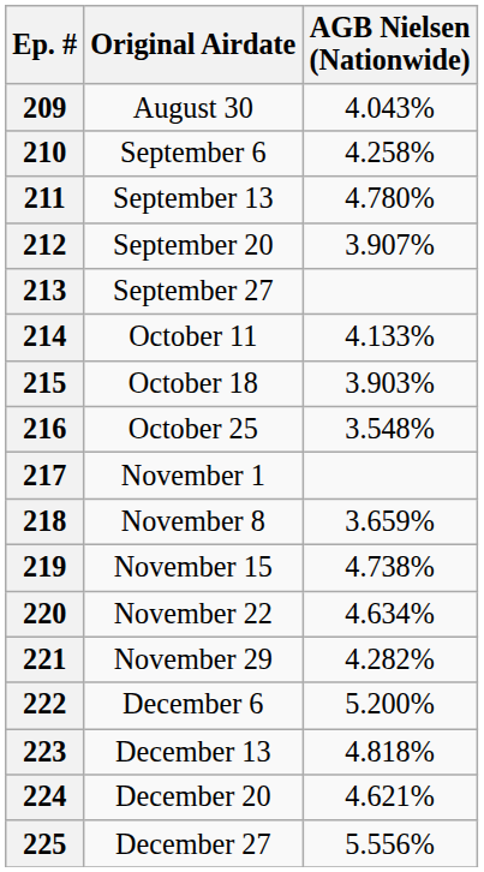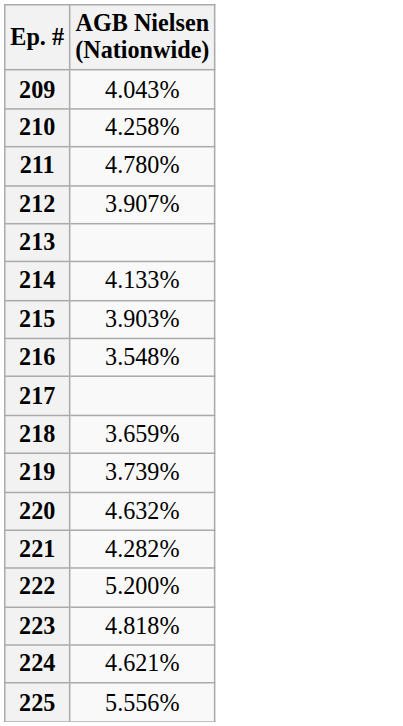 <table class=wikitable style=text-align:center>
 <tr>
 <th>Ep. #</th>
-<th>Original Airdate</th>
 <th>AGB Nielsen<br>(Nationwide)<br></th>
 </tr>
 <tr>
 <th>209</th>
-<td>August 30</td>
 <td>4.043%</td>
 </tr>
 <tr>
 <th>210</th>
-<td>September 6</td>
 <td>4.258%</td>
 </tr>
 <tr>
 <th>211</th>
-<td>September 13</td>
 <td>4.780%</td>
 </tr>
 <tr>
 <th>212</th>
-<td>September 20</td>
 <td>3.907%</td>
 </tr>
 <tr>
 <th>213</th>
-<td>September 27</td>
 <td></td>
 </tr>
 <tr>
 <th>214</th>
-<td>October 11</td>
 <td>4.133%</td>
 </tr>
 <tr>
 <th>215</th>
-<td>October 18</td>
 <td>3.903%</td>
 </tr>
 <tr>
 <th>216</th>
-<td>October 25</td>
 <td>3.548%</td>
 </tr>
 <tr>
 <th>217</th>
-<td>November 1</td>
 <td></td>
 </tr>
 <tr>
 <th>218</th>
-<td>November 8</td>
 <td>3.659%</td>
 </tr>
 <tr>
 <th>219</th>
-<td>November 15</td>
-<td>4.738%</td>
+<td>3.739%</td>
 </tr>
 <tr>
 <th>220</th>
-<td>November 22</td>
-<td>4.634%</td>
+<td>4.632%</td>
 </tr>
 <tr>
 <th>221</th>
-<td>November 29</td>
 <td>4.282%</td>
 </tr>
 <tr>
 <th>222</th>
-<td>December 6</td>
 <td>5.200%</td>
 </tr>
 <tr>
 <th>223</th>
-<td>December 13</td>
 <td>4.818%</td>
 </tr>
 <tr>
 <th>224</th>
-<td>December 20</td>
 <td>4.621%</td>
 </tr>
 <tr>
 <th>225</th>
-<td>December 27</td>
 <td>5.556%</td>
 </tr>
 </table>
